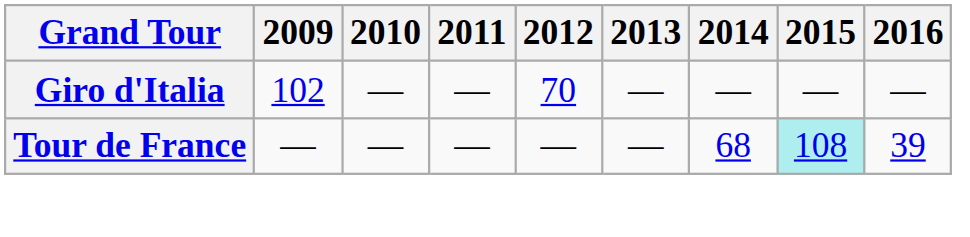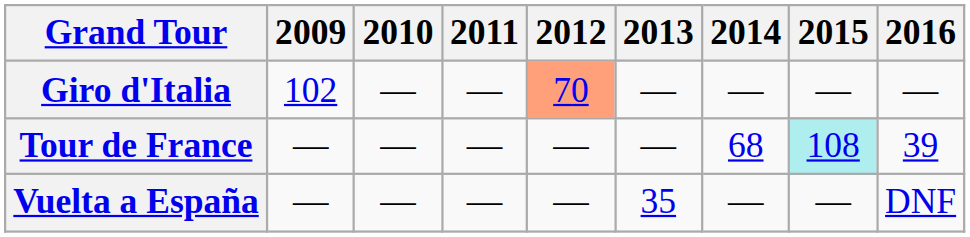 <table class="wikitable plainrowheaders">
 <tr>
 <th scope="col"><a href='#'>Grand Tour</a></th>
 <th scope="col">2009</th>
 <th scope="col">2010</th>
 <th scope="col">2011</th>
 <th scope="col">2012</th>
 <th scope="col">2013</th>
 <th scope="col">2014</th>
 <th scope="col">2015</th>
 <th scope="col">2016</th>
 </tr>
 <tr style="text-align:center;">
 <th scope="row"> <a href='#'>Giro d'Italia</a></th>
 <td><a href='#'>102</a></td>
 <td>—</td>
 <td>—</td>
-<td><a href='#'>70</a></td>
+<td style="background: lightsalmon;"><a href='#'>70</a></td>
 <td>—</td>
 <td>—</td>
 <td>—</td>
 <td>—</td>
 </tr>
 <tr style="text-align:center;">
 <th scope="row"> <a href='#'>Tour de France</a></th>
 <td>—</td>
 <td>—</td>
 <td>—</td>
 <td>—</td>
 <td>—</td>
 <td><a href='#'>68</a></td>
 <td style="background: paleturquoise;"><a href='#'>108</a></td>
 <td><a href='#'>39</a></td>
 </tr>
+<tr style="text-align:center;">
+<th scope="row"> <a href='#'>Vuelta a España</a></th>
+<td>—</td>
+<td>—</td>
+<td>—</td>
+<td>—</td>
+<td><a href='#'>35</a></td>
+<td>—</td>
+<td>—</td>
+<td><a href='#'>DNF</a></td>
+</tr>
 </table>
